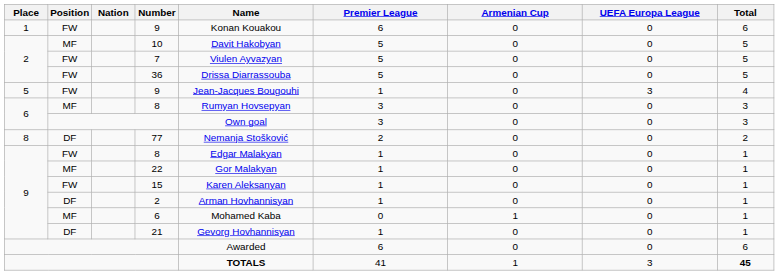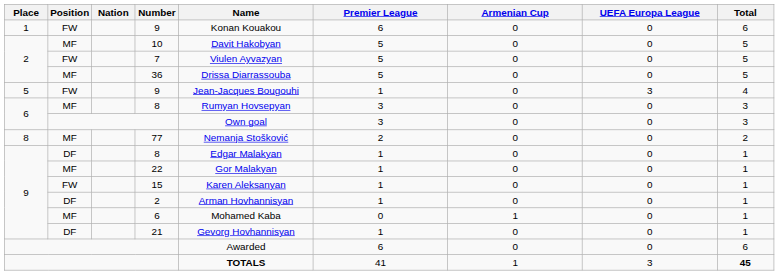 <table class="wikitable" style="font-size: 95%; text-align: center;">
 <tr>
 <th width=60>Place</th>
 <th width=60>Position</th>
 <th width=60>Nation</th>
 <th width=60>Number</th>
 <th width=200>Name</th>
 <th width=200><a href='#'>Premier League</a></th>
 <th width=200><a href='#'>Armenian Cup</a></th>
 <th width=200><a href='#'>UEFA Europa League</a></th>
 <th width=80><strong>Total</strong></th>
 </tr>
 <tr>
 <td>1</td>
 <td>FW</td>
 <td></td>
 <td>9</td>
 <td>Konan Kouakou</td>
 <td>6</td>
 <td>0</td>
 <td>0</td>
 <td>6</td>
 </tr>
 <tr>
 <td rowspan="3">2</td>
 <td>MF</td>
 <td></td>
 <td>10</td>
 <td><a href='#'>Davit Hakobyan</a></td>
 <td>5</td>
 <td>0</td>
 <td>0</td>
 <td>5</td>
 </tr>
 <tr>
 <td>FW</td>
 <td></td>
 <td>7</td>
 <td><a href='#'>Viulen Ayvazyan</a></td>
 <td>5</td>
 <td>0</td>
 <td>0</td>
 <td>5</td>
 </tr>
 <tr>
-<td>FW</td>
+<td>MF</td>
 <td></td>
 <td>36</td>
 <td><a href='#'>Drissa Diarrassouba</a></td>
 <td>5</td>
 <td>0</td>
 <td>0</td>
 <td>5</td>
 </tr>
 <tr>
 <td>5</td>
 <td>FW</td>
 <td></td>
 <td>9</td>
 <td><a href='#'>Jean-Jacques Bougouhi</a></td>
 <td>1</td>
 <td>0</td>
 <td>3</td>
 <td>4</td>
 </tr>
 <tr>
 <td rowspan="2">6</td>
 <td>MF</td>
 <td></td>
 <td>8</td>
 <td><a href='#'>Rumyan Hovsepyan</a></td>
 <td>3</td>
 <td>0</td>
 <td>0</td>
 <td>3</td>
 </tr>
 <tr>
 <td colspan="3"></td>
 <td><a href='#'>Own goal</a></td>
 <td>3</td>
 <td>0</td>
 <td>0</td>
 <td>3</td>
 </tr>
 <tr>
 <td>8</td>
-<td>DF</td>
+<td>MF</td>
 <td></td>
 <td>77</td>
 <td><a href='#'>Nemanja Stošković</a></td>
 <td>2</td>
 <td>0</td>
 <td>0</td>
 <td>2</td>
 </tr>
 <tr>
 <td rowspan="6">9</td>
-<td>FW</td>
+<td>DF</td>
 <td></td>
 <td>8</td>
 <td><a href='#'>Edgar Malakyan</a></td>
 <td>1</td>
 <td>0</td>
 <td>0</td>
 <td>1</td>
 </tr>
 <tr>
 <td>MF</td>
 <td></td>
 <td>22</td>
 <td><a href='#'>Gor Malakyan</a></td>
 <td>1</td>
 <td>0</td>
 <td>0</td>
 <td>1</td>
 </tr>
 <tr>
 <td>FW</td>
 <td></td>
 <td>15</td>
 <td><a href='#'>Karen Aleksanyan</a></td>
 <td>1</td>
 <td>0</td>
 <td>0</td>
 <td>1</td>
 </tr>
 <tr>
 <td>DF</td>
 <td></td>
 <td>2</td>
 <td><a href='#'>Arman Hovhannisyan</a></td>
 <td>1</td>
 <td>0</td>
 <td>0</td>
 <td>1</td>
 </tr>
 <tr>
 <td>MF</td>
 <td></td>
 <td>6</td>
 <td>Mohamed Kaba</td>
 <td>0</td>
 <td>1</td>
 <td>0</td>
 <td>1</td>
 </tr>
 <tr>
 <td>DF</td>
 <td></td>
 <td>21</td>
 <td><a href='#'>Gevorg Hovhannisyan</a></td>
 <td>1</td>
 <td>0</td>
 <td>0</td>
 <td>1</td>
 </tr>
 <tr>
 <td colspan="4"></td>
 <td>Awarded</td>
 <td>6</td>
 <td>0</td>
 <td>0</td>
 <td>6</td>
 </tr>
 <tr>
 <td colspan="4"></td>
 <td><strong>TOTALS</strong></td>
 <td>41</td>
 <td>1</td>
 <td>3</td>
 <td><strong>45</strong></td>
 </tr>
 </table>
